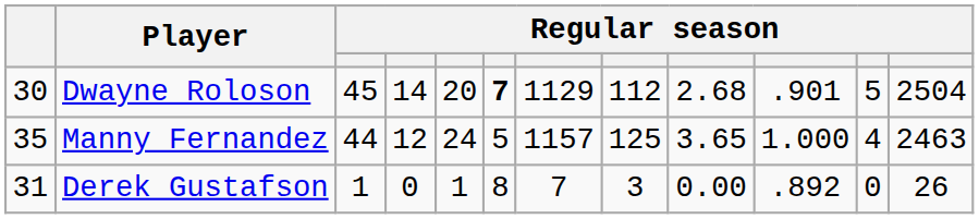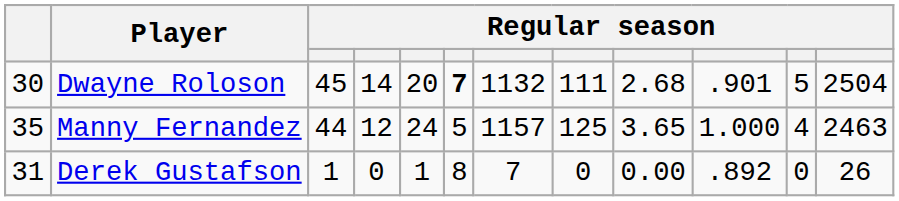 <table class="wikitable plainrowheaders" style="text-align:center;">
 <tr>
 <th scope="col" rowspan="2"></th>
 <th scope="col" rowspan="2">Player</th>
 <th scope=colgroup colspan=10>Regular season</th>
 </tr>
 <tr>
 <th scope="col"></th>
 <th scope="col"></th>
 <th scope="col"></th>
 <th scope="col"></th>
 <th scope="col"></th>
 <th scope="col"></th>
 <th scope="col"></th>
 <th scope="col"></th>
 <th scope="col"></th>
 <th scope="col"></th>
 </tr>
 <tr>
 <td scope="row">30</td>
 <td align="left"><a href='#'>Dwayne Roloson</a></td>
 <td>45</td>
 <td>14</td>
 <td>20</td>
 <td><strong>7</strong></td>
-<td>1129</td>
-<td>112</td>
+<td>1132</td>
+<td>111</td>
 <td>2.68</td>
 <td>.901</td>
 <td>5</td>
 <td>2504</td>
 </tr>
 <tr>
 <td scope="row">35</td>
 <td align="left"><a href='#'>Manny Fernandez</a></td>
 <td>44</td>
 <td>12</td>
 <td>24</td>
 <td>5</td>
 <td>1157</td>
 <td>125</td>
 <td>3.65</td>
 <td>1.000</td>
 <td>4</td>
 <td>2463</td>
 </tr>
 <tr>
 <td scope="row">31</td>
 <td align="left"><a href='#'>Derek Gustafson</a></td>
 <td>1</td>
 <td>0</td>
 <td>1</td>
 <td>8</td>
 <td>7</td>
-<td>3</td>
+<td>0</td>
 <td>0.00</td>
 <td>.892</td>
 <td>0</td>
 <td>26</td>
 </tr>
 </table>
